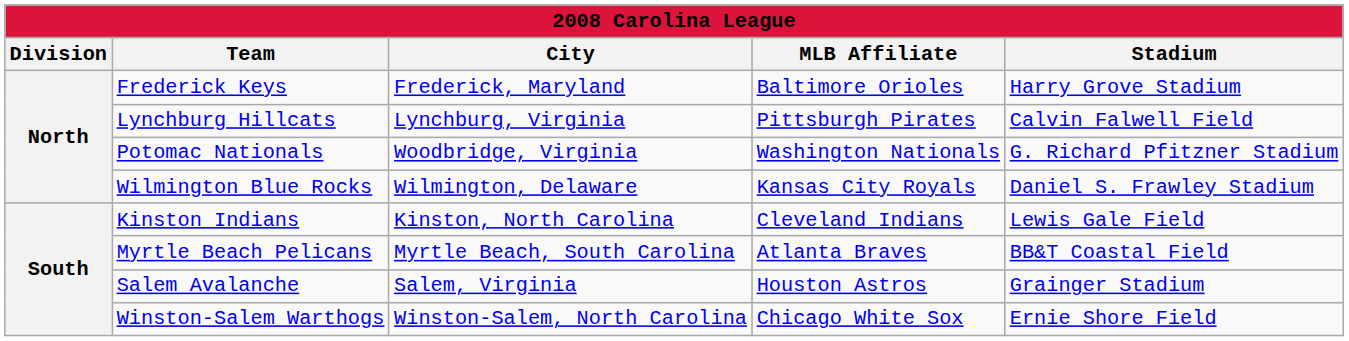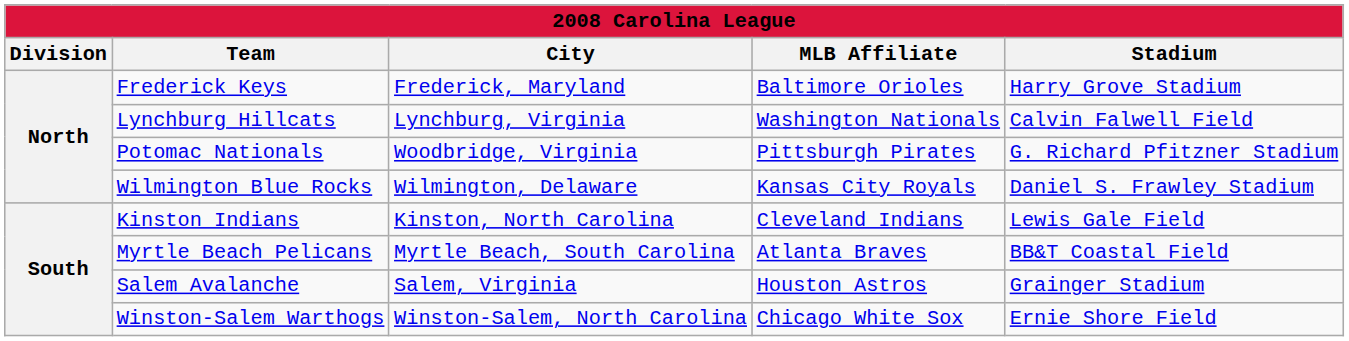 <table class="wikitable" style="width:auto">
 <tr>
 <td bgcolor="#DC143C" align="center" colspan="7"><strong><span>2008 Carolina League</span></strong></td>
 </tr>
 <tr>
 <th>Division</th>
 <th>Team</th>
 <th>City</th>
 <th>MLB Affiliate</th>
 <th>Stadium</th>
 </tr>
 <tr>
 <th rowspan="4">North</th>
 <td><a href='#'>Frederick Keys</a></td>
 <td><a href='#'>Frederick, Maryland</a></td>
 <td><a href='#'>Baltimore Orioles</a></td>
 <td><a href='#'>Harry Grove Stadium</a></td>
 </tr>
 <tr>
 <td><a href='#'>Lynchburg Hillcats</a></td>
 <td><a href='#'>Lynchburg, Virginia</a></td>
-<td><a href='#'>Pittsburgh Pirates</a></td>
+<td><a href='#'>Washington Nationals</a></td>
 <td><a href='#'>Calvin Falwell Field</a></td>
 </tr>
 <tr>
 <td><a href='#'>Potomac Nationals</a></td>
 <td><a href='#'>Woodbridge, Virginia</a></td>
-<td><a href='#'>Washington Nationals</a></td>
+<td><a href='#'>Pittsburgh Pirates</a></td>
 <td><a href='#'>G. Richard Pfitzner Stadium</a></td>
 </tr>
 <tr>
 <td><a href='#'>Wilmington Blue Rocks</a></td>
 <td><a href='#'>Wilmington, Delaware</a></td>
 <td><a href='#'>Kansas City Royals</a></td>
 <td><a href='#'>Daniel S. Frawley Stadium</a></td>
 </tr>
 <tr>
 <th rowspan="4">South</th>
 <td><a href='#'>Kinston Indians</a></td>
 <td><a href='#'>Kinston, North Carolina</a></td>
 <td><a href='#'>Cleveland Indians</a></td>
 <td><a href='#'>Lewis Gale Field</a></td>
 </tr>
 <tr>
 <td><a href='#'>Myrtle Beach Pelicans</a></td>
 <td><a href='#'>Myrtle Beach, South Carolina</a></td>
 <td><a href='#'>Atlanta Braves</a></td>
 <td><a href='#'>BB&T Coastal Field</a></td>
 </tr>
 <tr>
 <td><a href='#'>Salem Avalanche</a></td>
 <td><a href='#'>Salem, Virginia</a></td>
 <td><a href='#'>Houston Astros</a></td>
 <td><a href='#'>Grainger Stadium</a></td>
 </tr>
 <tr>
 <td><a href='#'>Winston-Salem Warthogs</a></td>
 <td><a href='#'>Winston-Salem, North Carolina</a></td>
 <td><a href='#'>Chicago White Sox</a></td>
 <td><a href='#'>Ernie Shore Field</a></td>
 </tr>
 </table>
